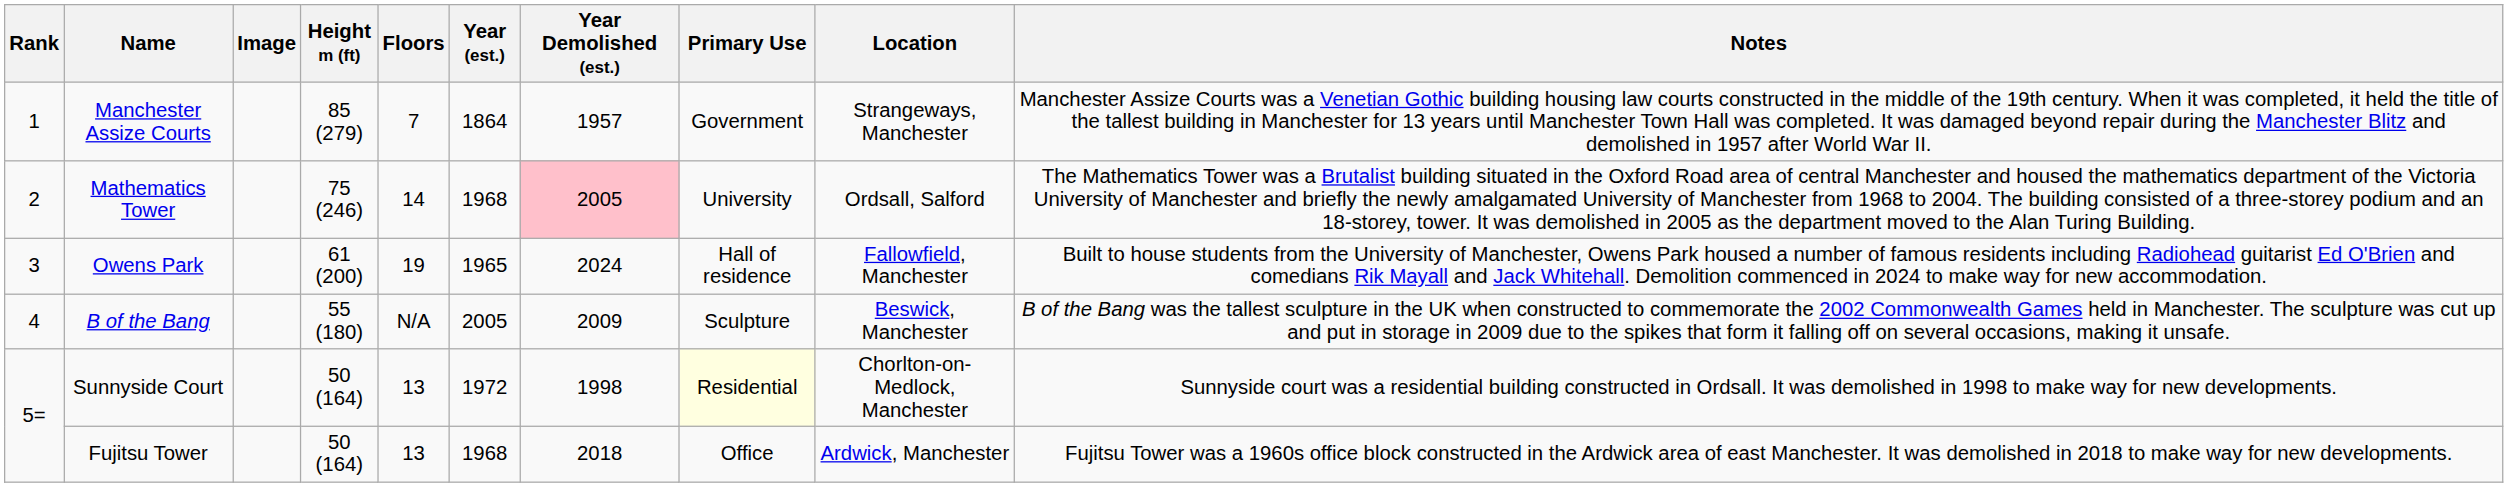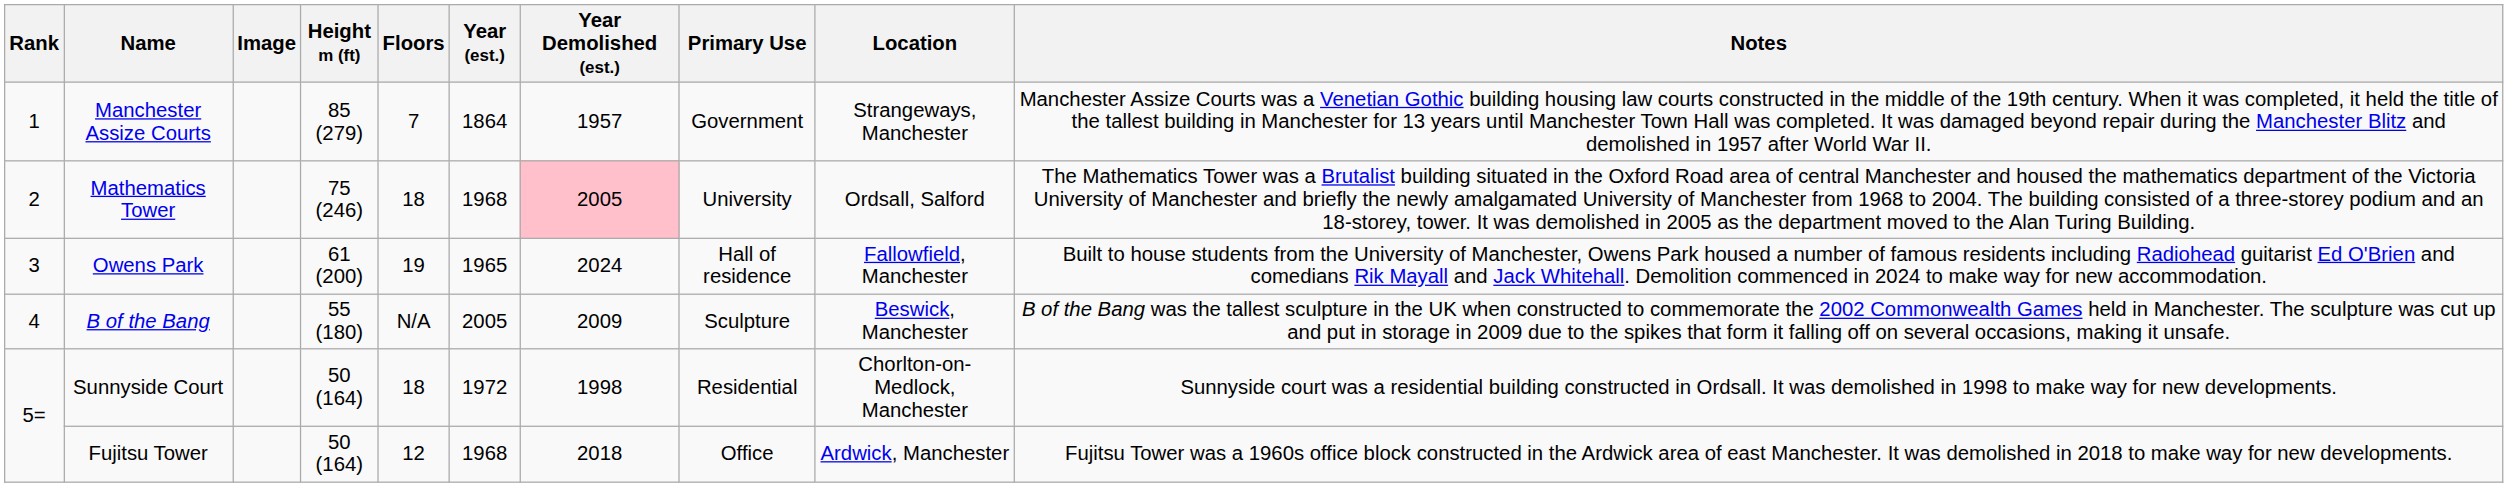 <table class="wikitable sortable">
 <tr>
 <th data-sort-type="number">Rank</th>
 <th data-sort-type="text">Name</th>
 <th class="unsortable">Image</th>
 <th data-sort-type="number">Height<br><small>m (ft)</small></th>
 <th data-sort-type="number">Floors</th>
 <th data-sort-type="number">Year <small>(est.)</small></th>
 <th data-sort-type="number">Year Demolished <small>(est.)</small></th>
 <th>Primary Use</th>
 <th>Location</th>
 <th class="unsortable">Notes</th>
 </tr>
 <tr>
 <td align=center>1</td>
 <td align=center><a href='#'>Manchester Assize Courts</a></td>
 <td align=center></td>
 <td align=center>85 (279)</td>
 <td align=center>7</td>
 <td align=center>1864</td>
 <td align=center>1957</td>
 <td align=center>Government</td>
 <td align=center>Strangeways, Manchester</td>
 <td align=center>Manchester Assize Courts was a <a href='#'>Venetian Gothic</a> building housing law courts constructed in the middle of the 19th century. When it was completed, it held the title of the tallest building in Manchester for 13 years until Manchester Town Hall was completed. It was damaged beyond repair during the <a href='#'>Manchester Blitz</a> and demolished in 1957 after World War II.</td>
 </tr>
 <tr>
 <td align=center>2</td>
 <td align=center><a href='#'>Mathematics Tower</a></td>
 <td align=center></td>
 <td align=center>75 (246)</td>
-<td align=center>14</td>
+<td align=center>18</td>
 <td align=center>1968</td>
 <td align=center style="background: pink;">2005</td>
 <td align=center>University</td>
 <td align=center>Ordsall, Salford</td>
 <td align=center>The Mathematics Tower was a <a href='#'>Brutalist</a> building situated in the Oxford Road area of central Manchester and housed the mathematics department of the Victoria University of Manchester and briefly the newly amalgamated University of Manchester from 1968 to 2004. The building consisted of a three-storey podium and an 18-storey,  tower. It was demolished in 2005 as the department moved to the Alan Turing Building.</td>
 </tr>
 <tr>
 <td align=center>3</td>
 <td align=center><a href='#'>Owens Park</a></td>
 <td align=center></td>
 <td align=center>61 (200)</td>
 <td align=center>19</td>
 <td align=center>1965</td>
 <td align=center>2024</td>
 <td align=center>Hall of residence</td>
 <td align=center><a href='#'>Fallowfield</a>, Manchester</td>
 <td align=center>Built to house students from the University of Manchester, Owens Park housed a number of famous residents including <a href='#'>Radiohead</a> guitarist <a href='#'>Ed O'Brien</a> and comedians <a href='#'>Rik Mayall</a> and <a href='#'>Jack Whitehall</a>. Demolition commenced in 2024 to make way for new accommodation.</td>
 </tr>
 <tr>
 <td align=center>4</td>
 <td align=center><em><a href='#'>B of the Bang</a></em></td>
 <td align=center></td>
 <td align=center>55 (180)</td>
 <td align=center>N/A</td>
 <td align=center>2005</td>
 <td align=center>2009</td>
 <td align=center>Sculpture</td>
 <td align=center><a href='#'>Beswick</a>, Manchester</td>
 <td align=center><em>B of the Bang</em> was the tallest sculpture in the UK when constructed to commemorate the <a href='#'>2002 Commonwealth Games</a> held in Manchester. The sculpture was cut up and put in storage in 2009 due to the spikes that form it falling off on several occasions, making it unsafe.</td>
 </tr>
 <tr>
 <td align=center rowspan="2">5=</td>
 <td align=center>Sunnyside Court</td>
 <td align=center></td>
 <td align=center>50 (164)</td>
-<td align=center>13</td>
+<td align=center>18</td>
 <td align=center>1972</td>
 <td align=center>1998</td>
-<td align=center style="background: lightyellow;">Residential</td>
+<td align=center>Residential</td>
 <td align=center>Chorlton-on-Medlock, Manchester</td>
 <td align=center>Sunnyside court was a residential building constructed in Ordsall. It was demolished in 1998 to make way for new developments.</td>
 </tr>
 <tr>
 <td align=center>Fujitsu Tower</td>
 <td align=center></td>
 <td align=center>50 (164)</td>
-<td align=center>13</td>
+<td align=center>12</td>
 <td align=center>1968</td>
 <td align=center>2018</td>
 <td align=center>Office</td>
 <td align=center><a href='#'>Ardwick</a>, Manchester</td>
 <td align=center>Fujitsu Tower was a 1960s office block constructed in the Ardwick area of east Manchester. It was demolished in 2018 to make way for new developments.</td>
 </tr>
 </table>
